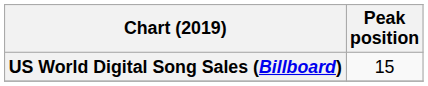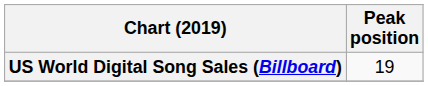 <table class="wikitable sortable plainrowheaders" style="text-align:center">
 <tr>
 <th scope="col">Chart (2019)</th>
 <th scope="col">Peak<br>position</th>
 </tr>
 <tr>
 <th scope="row">US World Digital Song Sales (<em><a href='#'>Billboard</a></em>)</th>
-<td>15</td>
+<td>19</td>
 </tr>
 <tr>
 </tr>
 </table>
